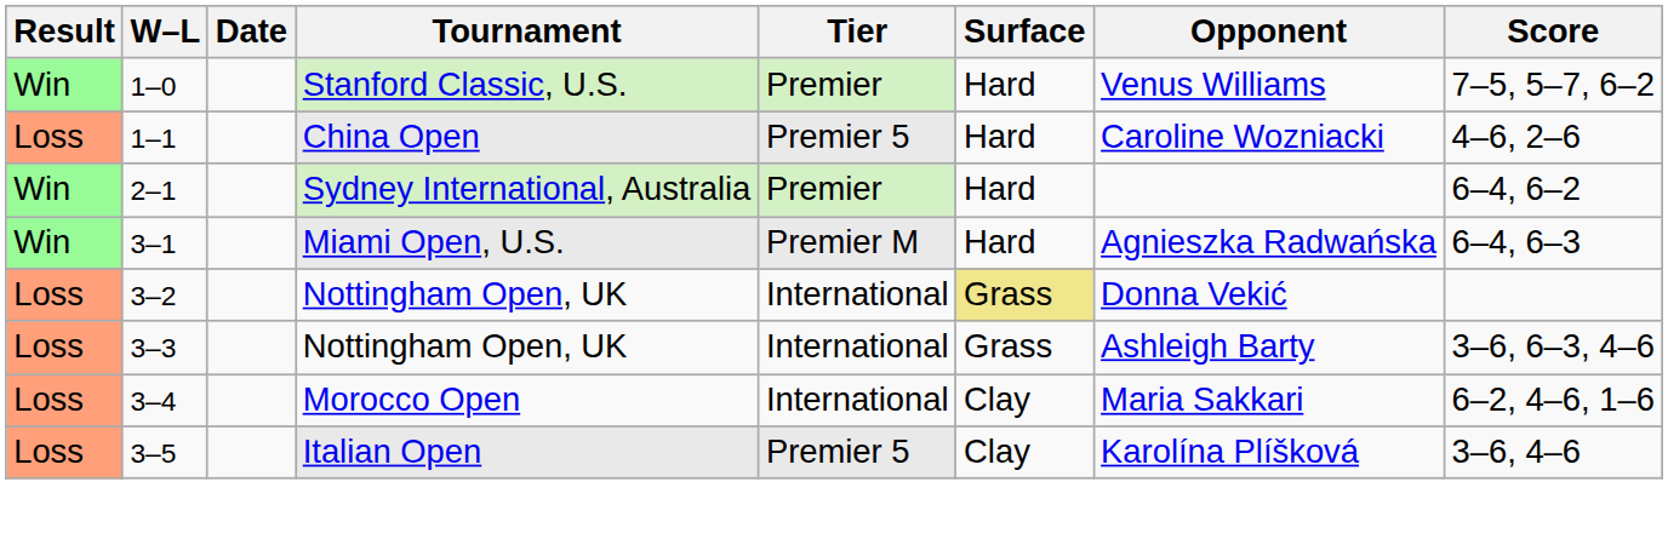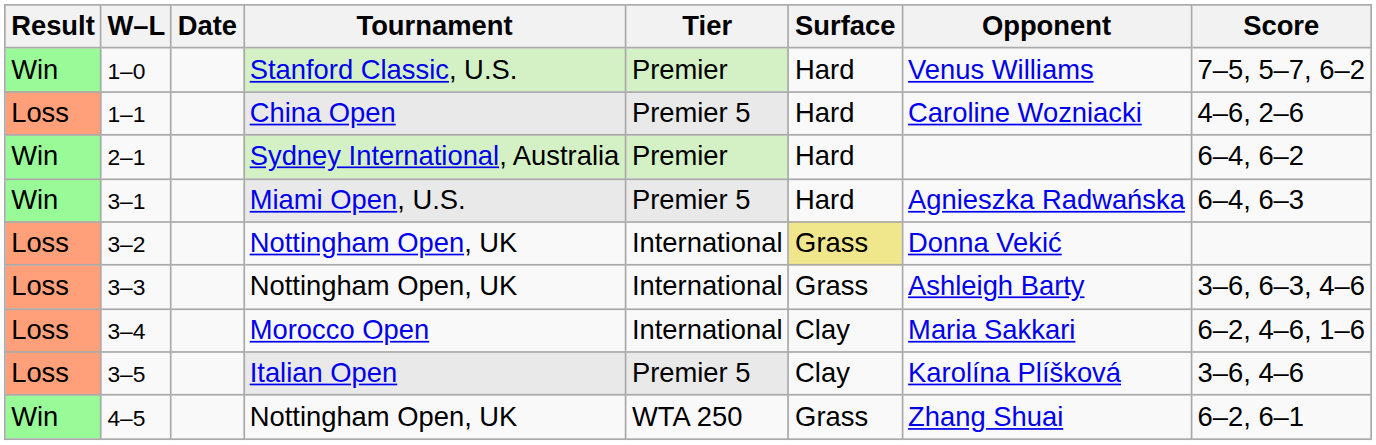 <table class="sortable wikitable">
 <tr>
 <th>Result</th>
 <th class="unsortable">W–L</th>
 <th>Date</th>
 <th>Tournament</th>
 <th>Tier</th>
 <th>Surface</th>
 <th>Opponent</th>
 <th class="unsortable">Score</th>
 </tr>
 <tr>
 <td style="background:#98fb98;">Win</td>
 <td><small>1–0</small></td>
 <td><a href='#'></a></td>
 <td style="background:#d4f1c5;"><a href='#'>Stanford Classic</a>, U.S.</td>
 <td style="background:#d4f1c5;">Premier</td>
 <td>Hard</td>
 <td> <a href='#'>Venus Williams</a></td>
 <td>7–5, 5–7, 6–2</td>
 </tr>
 <tr>
 <td style="background:#ffa07a;">Loss</td>
 <td><small>1–1</small></td>
 <td><a href='#'></a></td>
 <td style="background:#e9e9e9;"><a href='#'>China Open</a></td>
 <td style="background:#e9e9e9;">Premier 5</td>
 <td>Hard</td>
 <td> <a href='#'>Caroline Wozniacki</a></td>
 <td>4–6, 2–6</td>
 </tr>
 <tr>
 <td bgcolor=#98fb98>Win</td>
 <td><small>2–1</small></td>
 <td><a href='#'></a></td>
 <td style="background:#d4f1c5;"><a href='#'>Sydney International</a>, Australia</td>
 <td style="background:#d4f1c5;">Premier</td>
 <td>Hard</td>
 <td></td>
 <td>6–4, 6–2</td>
 </tr>
 <tr>
 <td bgcolor=98FB98>Win</td>
 <td><small>3–1</small></td>
 <td><a href='#'></a></td>
 <td style="background:#e9e9e9;"><a href='#'>Miami Open</a>, U.S.</td>
-<td style="background:#e9e9e9;">Premier M</td>
+<td style="background:#e9e9e9;">Premier 5</td>
 <td>Hard</td>
 <td> <a href='#'>Agnieszka Radwańska</a></td>
 <td>6–4, 6–3</td>
 </tr>
 <tr>
 <td style="background:#ffa07a;">Loss</td>
 <td><small>3–2</small></td>
 <td><a href='#'></a></td>
 <td><a href='#'>Nottingham Open</a>, UK</td>
 <td>International</td>
 <td style="background: khaki;">Grass</td>
 <td> <a href='#'>Donna Vekić</a></td>
 <td></td>
 </tr>
 <tr>
 <td style="background:#ffa07a;">Loss</td>
 <td><small>3–3</small></td>
 <td><a href='#'></a></td>
 <td>Nottingham Open, UK</td>
 <td>International</td>
 <td>Grass</td>
 <td> <a href='#'>Ashleigh Barty</a></td>
 <td>3–6, 6–3, 4–6</td>
 </tr>
 <tr>
 <td style="background:#ffa07a;">Loss</td>
 <td><small>3–4</small></td>
 <td><a href='#'></a></td>
 <td><a href='#'>Morocco Open</a></td>
 <td>International</td>
 <td>Clay</td>
 <td> <a href='#'>Maria Sakkari</a></td>
 <td>6–2, 4–6, 1–6</td>
 </tr>
 <tr>
 <td bgcolor=FFA07A>Loss</td>
 <td><small>3–5</small></td>
 <td><a href='#'></a></td>
 <td style="background:#e9e9e9;"><a href='#'>Italian Open</a></td>
 <td style="background:#e9e9e9;">Premier 5</td>
 <td>Clay</td>
 <td> <a href='#'>Karolína Plíšková</a></td>
 <td>3–6, 4–6</td>
 </tr>
+<tr>
+<td style="background:#98fb98;">Win</td>
+<td><small>4–5</small></td>
+<td><a href='#'></a></td>
+<td>Nottingham Open, UK</td>
+<td>WTA 250</td>
+<td>Grass</td>
+<td> <a href='#'>Zhang Shuai</a></td>
+<td>6–2, 6–1</td>
+</tr>
 </table>
